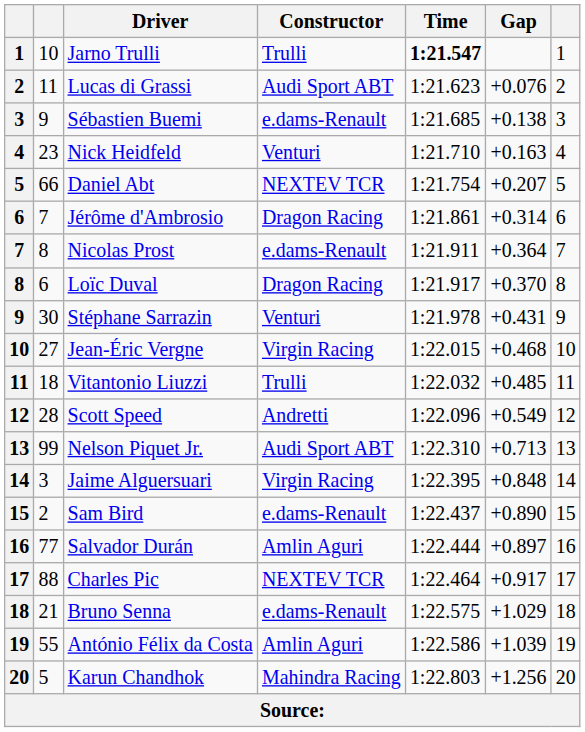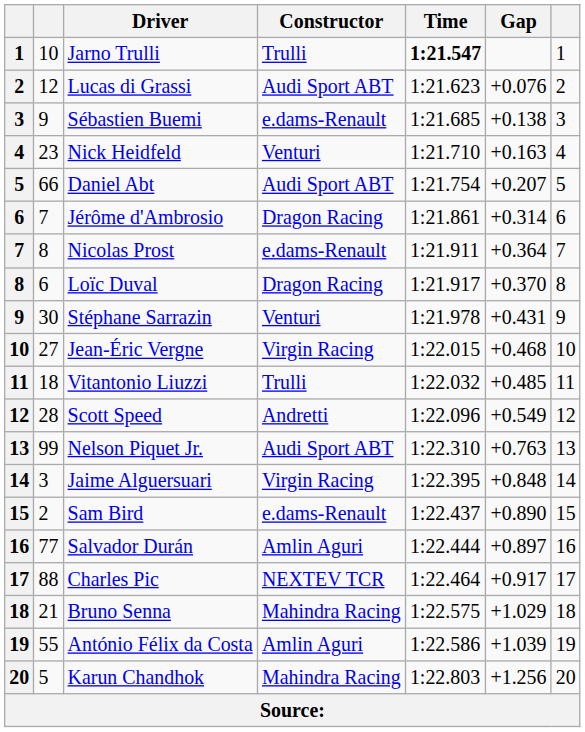 <table class=wikitable style="font-size:95%">
 <tr>
 <th></th>
 <th></th>
 <th>Driver</th>
 <th>Constructor</th>
 <th>Time</th>
 <th>Gap</th>
 <th></th>
 </tr>
 <tr>
 <th>1</th>
 <td>10</td>
 <td> <a href='#'>Jarno Trulli</a></td>
 <td><a href='#'>Trulli</a></td>
 <td><strong>1:21.547</strong></td>
 <td></td>
 <td>1</td>
 </tr>
 <tr>
 <th>2</th>
-<td>11</td>
+<td>12</td>
 <td> <a href='#'>Lucas di Grassi</a></td>
 <td><a href='#'>Audi Sport ABT</a></td>
 <td>1:21.623</td>
 <td>+0.076</td>
 <td>2</td>
 </tr>
 <tr>
 <th>3</th>
 <td>9</td>
 <td> <a href='#'>Sébastien Buemi</a></td>
 <td><a href='#'>e.dams-Renault</a></td>
 <td>1:21.685</td>
 <td>+0.138</td>
 <td>3</td>
 </tr>
 <tr>
 <th>4</th>
 <td>23</td>
 <td> <a href='#'>Nick Heidfeld</a></td>
 <td><a href='#'>Venturi</a></td>
 <td>1:21.710</td>
 <td>+0.163</td>
 <td>4</td>
 </tr>
 <tr>
 <th>5</th>
 <td>66</td>
 <td> <a href='#'>Daniel Abt</a></td>
-<td><a href='#'>NEXTEV TCR</a></td>
+<td><a href='#'>Audi Sport ABT</a></td>
 <td>1:21.754</td>
 <td>+0.207</td>
 <td>5</td>
 </tr>
 <tr>
 <th>6</th>
 <td>7</td>
 <td> <a href='#'>Jérôme d'Ambrosio</a></td>
 <td><a href='#'>Dragon Racing</a></td>
 <td>1:21.861</td>
 <td>+0.314</td>
 <td>6</td>
 </tr>
 <tr>
 <th>7</th>
 <td>8</td>
 <td> <a href='#'>Nicolas Prost</a></td>
 <td><a href='#'>e.dams-Renault</a></td>
 <td>1:21.911</td>
 <td>+0.364</td>
 <td>7</td>
 </tr>
 <tr>
 <th>8</th>
 <td>6</td>
 <td> <a href='#'>Loïc Duval</a></td>
 <td><a href='#'>Dragon Racing</a></td>
 <td>1:21.917</td>
 <td>+0.370</td>
 <td>8</td>
 </tr>
 <tr>
 <th>9</th>
 <td>30</td>
 <td> <a href='#'>Stéphane Sarrazin</a></td>
 <td><a href='#'>Venturi</a></td>
 <td>1:21.978</td>
 <td>+0.431</td>
 <td>9</td>
 </tr>
 <tr>
 <th>10</th>
 <td>27</td>
 <td> <a href='#'>Jean-Éric Vergne</a></td>
 <td><a href='#'>Virgin Racing</a></td>
 <td>1:22.015</td>
 <td>+0.468</td>
 <td>10</td>
 </tr>
 <tr>
 <th>11</th>
 <td>18</td>
 <td> <a href='#'>Vitantonio Liuzzi</a></td>
 <td><a href='#'>Trulli</a></td>
 <td>1:22.032</td>
 <td>+0.485</td>
 <td>11</td>
 </tr>
 <tr>
 <th>12</th>
 <td>28</td>
 <td> <a href='#'>Scott Speed</a></td>
 <td><a href='#'>Andretti</a></td>
 <td>1:22.096</td>
 <td>+0.549</td>
 <td>12</td>
 </tr>
 <tr>
 <th>13</th>
 <td>99</td>
 <td> <a href='#'>Nelson Piquet Jr.</a></td>
 <td><a href='#'>Audi Sport ABT</a></td>
 <td>1:22.310</td>
-<td>+0.713</td>
+<td>+0.763</td>
 <td>13</td>
 </tr>
 <tr>
 <th>14</th>
 <td>3</td>
 <td> <a href='#'>Jaime Alguersuari</a></td>
 <td><a href='#'>Virgin Racing</a></td>
 <td>1:22.395</td>
 <td>+0.848</td>
 <td>14</td>
 </tr>
 <tr>
 <th>15</th>
 <td>2</td>
 <td> <a href='#'>Sam Bird</a></td>
 <td><a href='#'>e.dams-Renault</a></td>
 <td>1:22.437</td>
 <td>+0.890</td>
 <td>15</td>
 </tr>
 <tr>
 <th>16</th>
 <td>77</td>
 <td> <a href='#'>Salvador Durán</a></td>
 <td><a href='#'>Amlin Aguri</a></td>
 <td>1:22.444</td>
 <td>+0.897</td>
 <td>16</td>
 </tr>
 <tr>
 <th>17</th>
 <td>88</td>
 <td> <a href='#'>Charles Pic</a></td>
 <td><a href='#'>NEXTEV TCR</a></td>
 <td>1:22.464</td>
 <td>+0.917</td>
 <td>17</td>
 </tr>
 <tr>
 <th>18</th>
 <td>21</td>
 <td> <a href='#'>Bruno Senna</a></td>
-<td><a href='#'>e.dams-Renault</a></td>
+<td><a href='#'>Mahindra Racing</a></td>
 <td>1:22.575</td>
 <td>+1.029</td>
 <td>18</td>
 </tr>
 <tr>
 <th>19</th>
 <td>55</td>
 <td> <a href='#'>António Félix da Costa</a></td>
 <td><a href='#'>Amlin Aguri</a></td>
 <td>1:22.586</td>
 <td>+1.039</td>
 <td>19</td>
 </tr>
 <tr>
 <th>20</th>
 <td>5</td>
 <td> <a href='#'>Karun Chandhok</a></td>
 <td><a href='#'>Mahindra Racing</a></td>
 <td>1:22.803</td>
 <td>+1.256</td>
 <td>20</td>
 </tr>
 <tr>
 <th colspan="9">Source:</th>
 </tr>
 </table>
